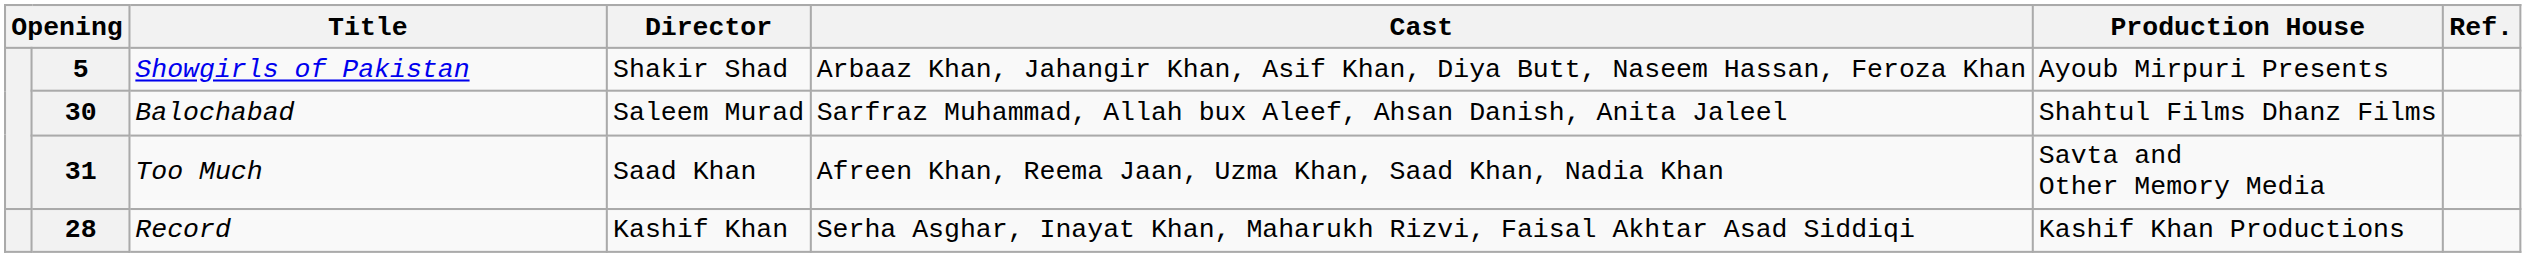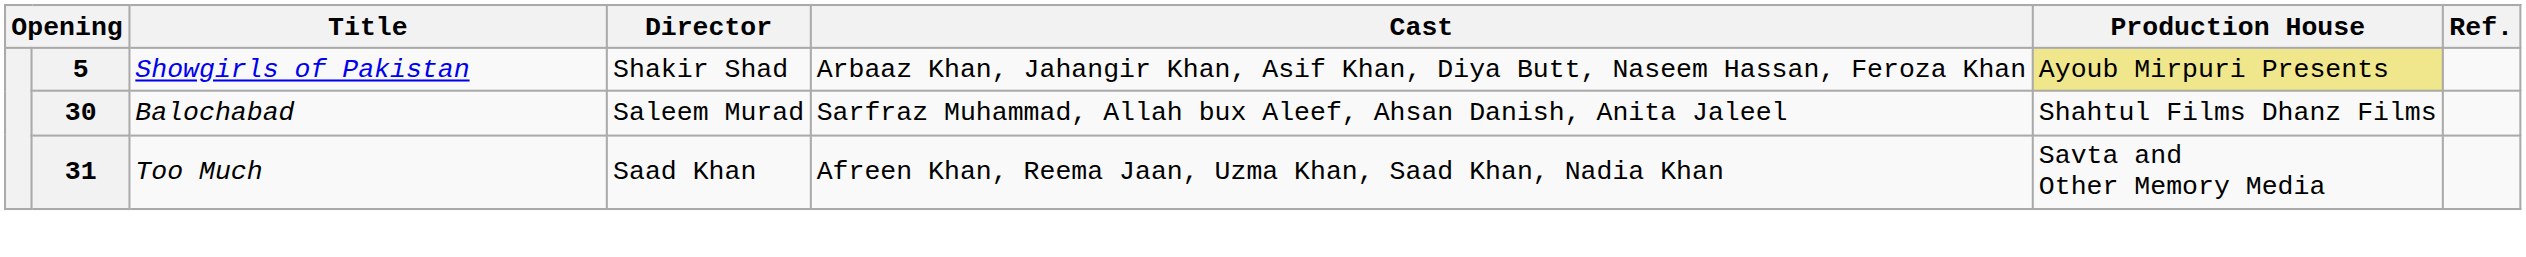 <table class="wikitable">
 <tr>
 <th colspan="2">Opening</th>
 <th style="width:19%">Title</th>
 <th>Director</th>
 <th>Cast</th>
 <th>Production House</th>
 <th>Ref.</th>
 </tr>
 <tr>
 <th rowspan="3"><strong></strong></th>
 <th>5</th>
 <td><em><a href='#'>Showgirls of Pakistan</a></em></td>
 <td>Shakir Shad</td>
 <td>Arbaaz Khan, Jahangir Khan, Asif Khan, Diya Butt, Naseem Hassan, Feroza Khan</td>
-<td>Ayoub Mirpuri Presents</td>
+<td style="background: khaki;">Ayoub Mirpuri Presents</td>
 <td></td>
 </tr>
 <tr>
 <th>30</th>
 <td><em>Balochabad</em></td>
 <td>Saleem Murad</td>
 <td>Sarfraz Muhammad, Allah bux Aleef, Ahsan Danish, Anita Jaleel</td>
 <td>Shahtul Films Dhanz Films</td>
 <td></td>
 </tr>
 <tr>
 <th>31</th>
 <td><em>Too Much</em></td>
 <td>Saad Khan</td>
 <td>Afreen Khan, Reema Jaan, Uzma Khan, Saad Khan, Nadia Khan</td>
 <td>Savta and<br>Other Memory Media</td>
 <td></td>
 </tr>
-<tr>
-<th><strong></strong></th>
-<th>28</th>
-<td><em>Record</em></td>
-<td>Kashif Khan</td>
-<td>Serha Asghar, Inayat Khan, Maharukh Rizvi, Faisal Akhtar Asad Siddiqi</td>
-<td>Kashif Khan Productions</td>
-<td></td>
-</tr>
 </table>
